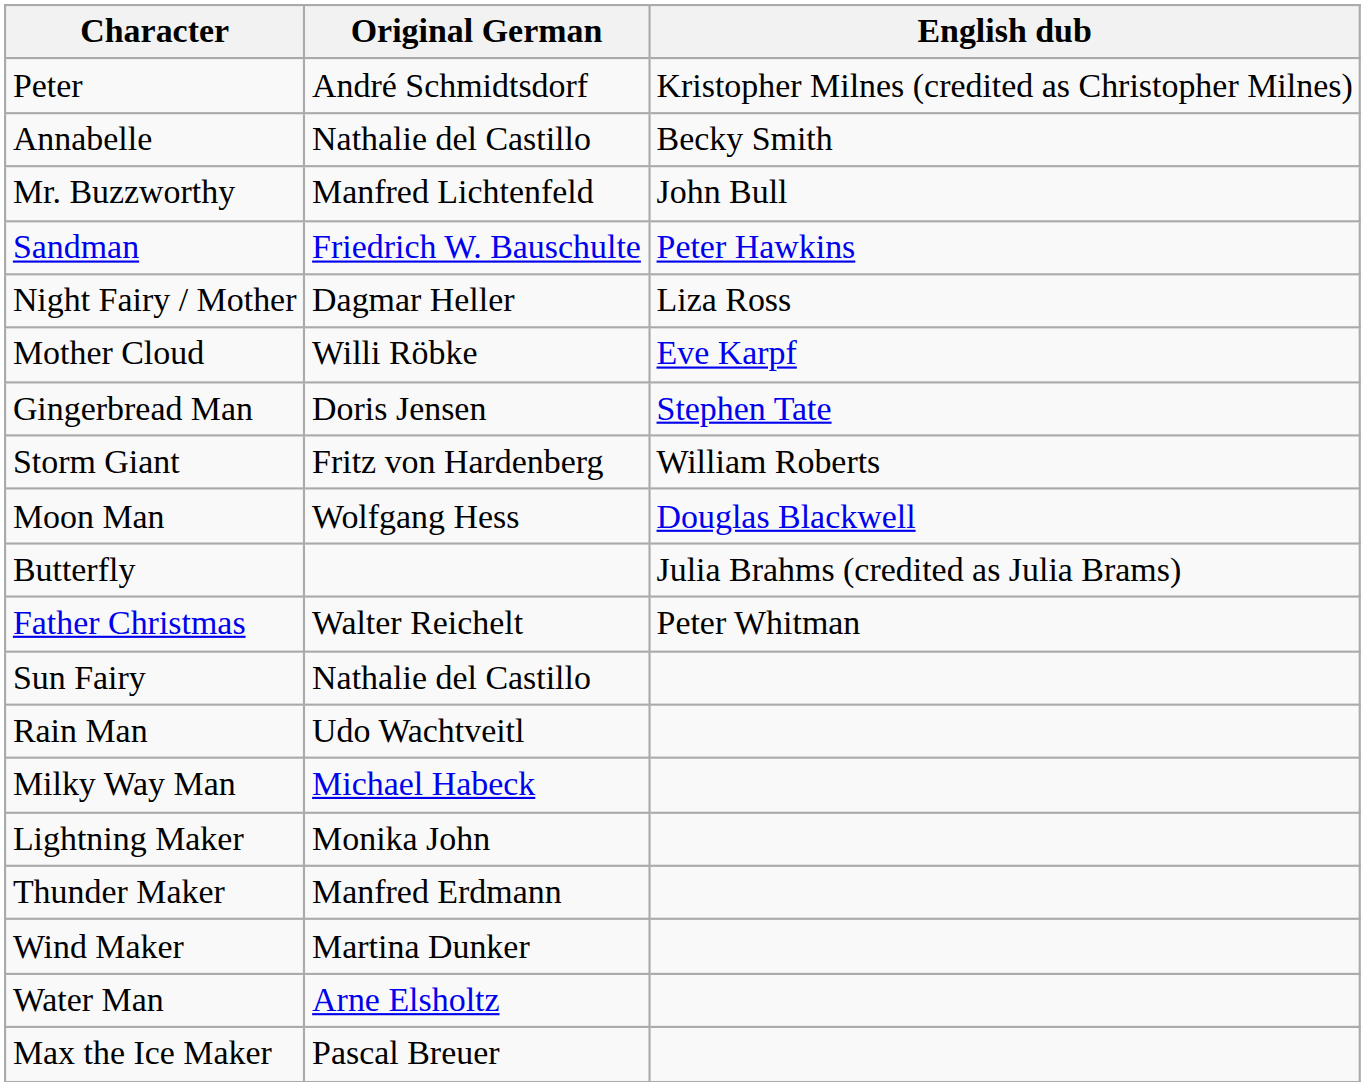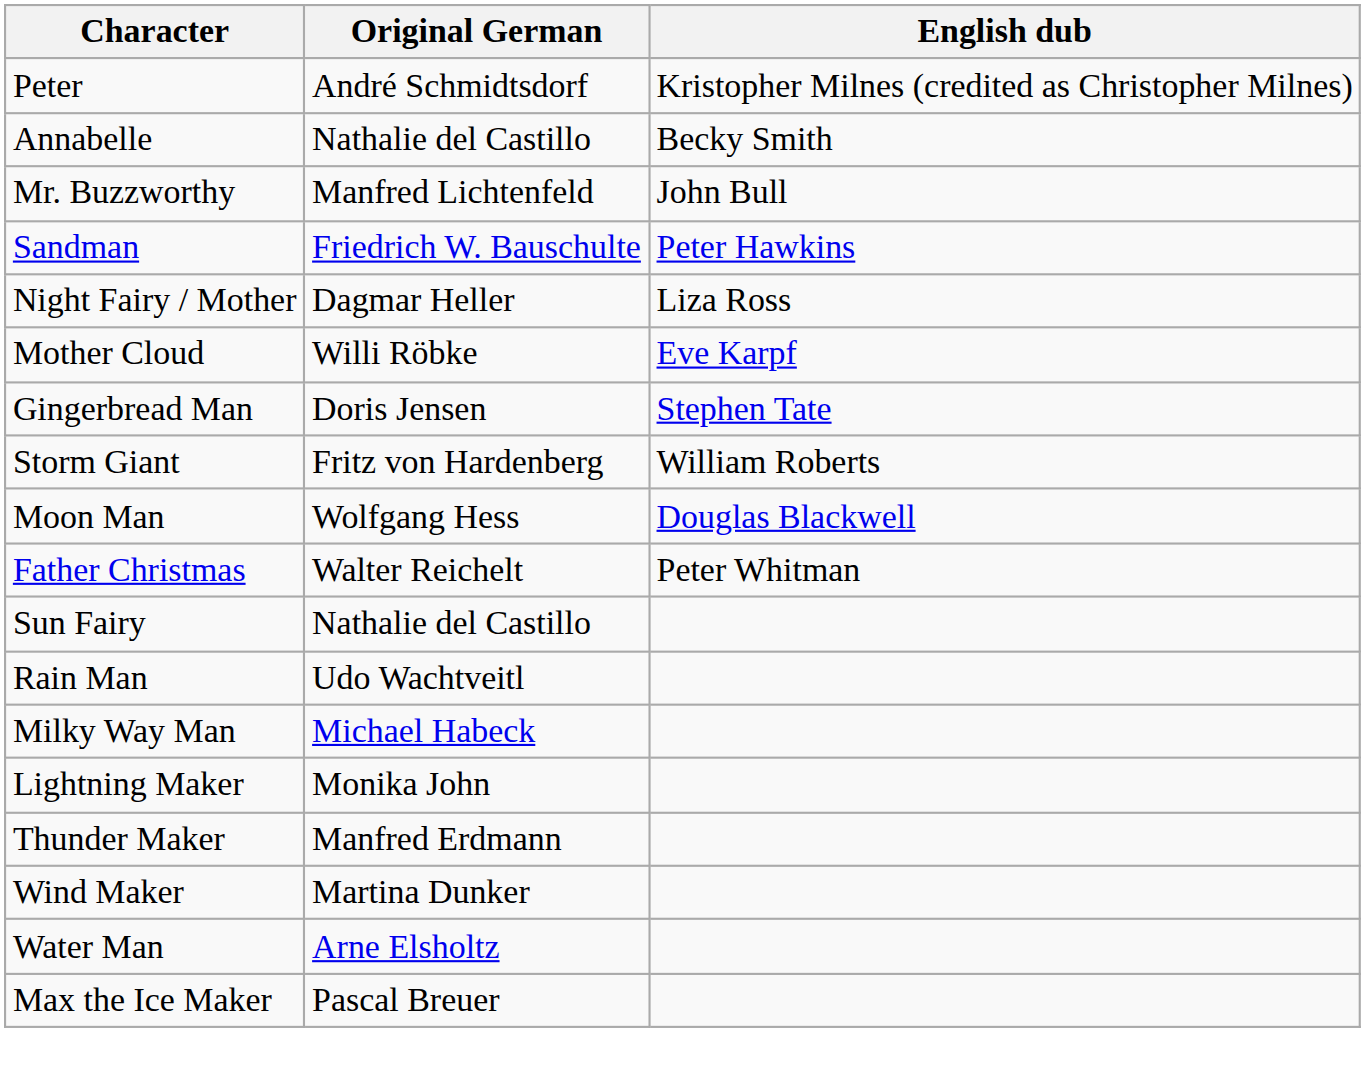 <table class="wikitable">
 <tr>
 <th>Character</th>
 <th> Original German</th>
 <th> English dub</th>
 </tr>
 <tr>
 <td>Peter</td>
 <td>André Schmidtsdorf</td>
 <td>Kristopher Milnes (credited as Christopher Milnes)</td>
 </tr>
 <tr>
 <td>Annabelle</td>
 <td>Nathalie del Castillo</td>
 <td>Becky Smith</td>
 </tr>
 <tr>
 <td>Mr. Buzzworthy</td>
 <td>Manfred Lichtenfeld</td>
 <td>John Bull</td>
 </tr>
 <tr>
 <td><a href='#'>Sandman</a></td>
 <td><a href='#'>Friedrich W. Bauschulte</a></td>
 <td><a href='#'>Peter Hawkins</a></td>
 </tr>
 <tr>
 <td>Night Fairy / Mother</td>
 <td>Dagmar Heller</td>
 <td>Liza Ross</td>
 </tr>
 <tr>
 <td>Mother Cloud</td>
 <td>Willi Röbke</td>
 <td><a href='#'>Eve Karpf</a></td>
 </tr>
 <tr>
 <td>Gingerbread Man</td>
 <td>Doris Jensen</td>
 <td><a href='#'>Stephen Tate</a></td>
 </tr>
 <tr>
 <td>Storm Giant</td>
 <td>Fritz von Hardenberg</td>
 <td>William Roberts</td>
 </tr>
 <tr>
 <td>Moon Man</td>
 <td>Wolfgang Hess</td>
 <td><a href='#'>Douglas Blackwell</a></td>
 </tr>
 <tr>
-<td>Butterfly</td>
-<td></td>
-<td>Julia Brahms (credited as Julia Brams)</td>
-</tr>
-<tr>
 <td><a href='#'>Father Christmas</a></td>
 <td>Walter Reichelt</td>
 <td>Peter Whitman</td>
 </tr>
 <tr>
 <td>Sun Fairy</td>
 <td>Nathalie del Castillo</td>
 <td></td>
 </tr>
 <tr>
 <td>Rain Man</td>
 <td>Udo Wachtveitl</td>
 <td></td>
 </tr>
 <tr>
 <td>Milky Way Man</td>
 <td><a href='#'>Michael Habeck</a></td>
 <td></td>
 </tr>
 <tr>
 <td>Lightning Maker</td>
 <td>Monika John</td>
 <td></td>
 </tr>
 <tr>
 <td>Thunder Maker</td>
 <td>Manfred Erdmann</td>
 <td></td>
 </tr>
 <tr>
 <td>Wind Maker</td>
 <td>Martina Dunker</td>
 <td></td>
 </tr>
 <tr>
 <td>Water Man</td>
 <td><a href='#'>Arne Elsholtz</a></td>
 <td></td>
 </tr>
 <tr>
 <td>Max the Ice Maker</td>
 <td>Pascal Breuer</td>
 <td></td>
 </tr>
 </table>
